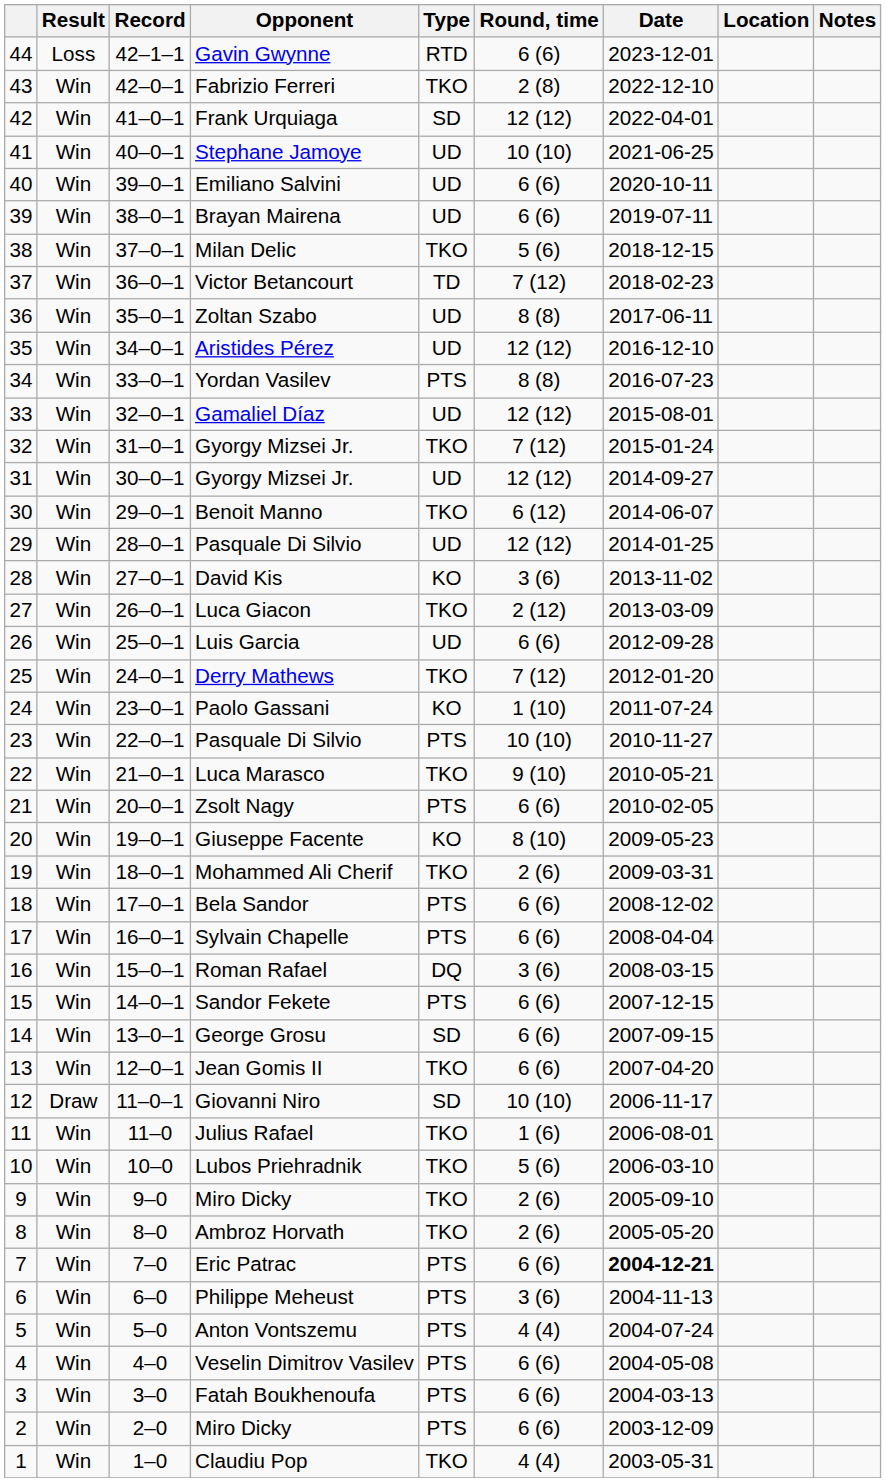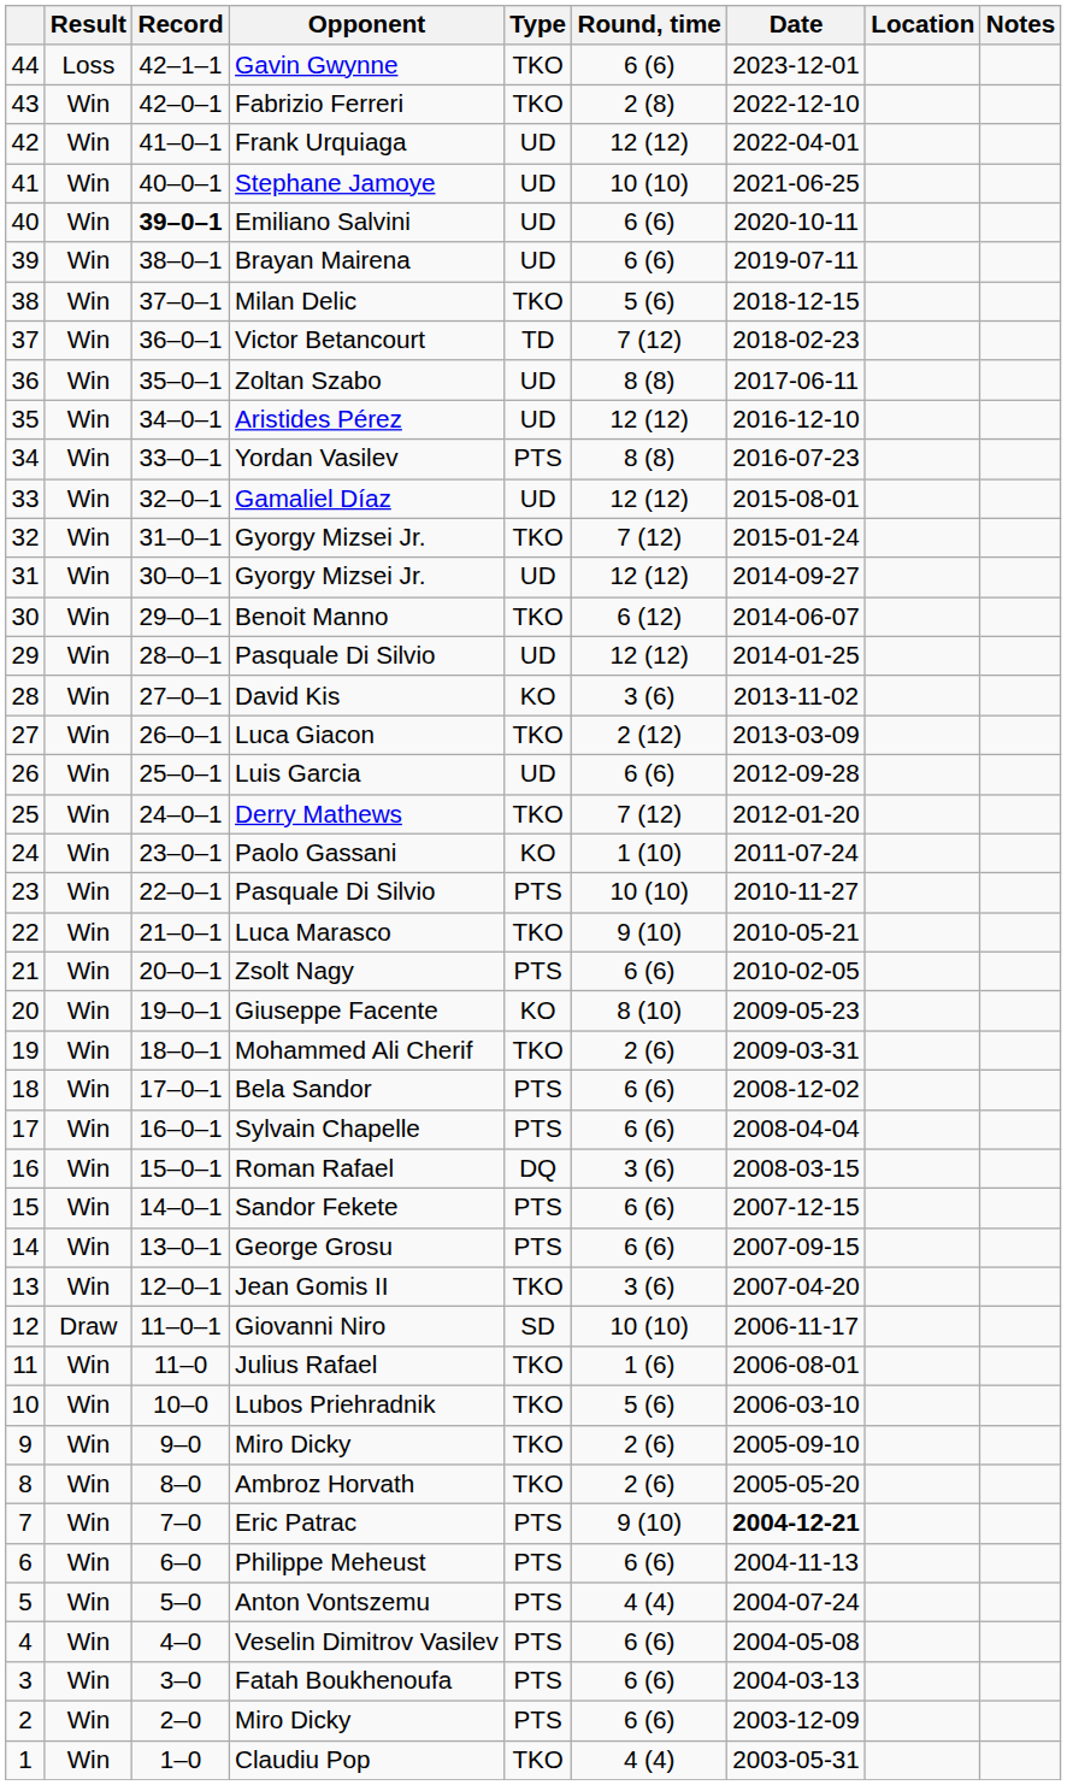 <table class=wikitable style=text-align:center>
 <tr>
 <th></th>
 <th>Result</th>
 <th>Record</th>
 <th>Opponent</th>
 <th>Type</th>
 <th>Round, time</th>
 <th>Date</th>
 <th>Location</th>
 <th>Notes</th>
 </tr>
 <tr>
 <td>44</td>
 <td>Loss</td>
 <td>42–1–1</td>
 <td align=left><a href='#'>Gavin Gwynne</a></td>
-<td>RTD</td>
+<td>TKO</td>
 <td>6 (6)</td>
 <td>2023-12-01</td>
 <td align=left></td>
 <td align=left></td>
 </tr>
 <tr>
 <td>43</td>
 <td>Win</td>
 <td>42–0–1</td>
 <td align=left>Fabrizio Ferreri</td>
 <td>TKO</td>
 <td>2 (8)</td>
 <td>2022-12-10</td>
 <td align=left></td>
 <td align=left></td>
 </tr>
 <tr>
 <td>42</td>
 <td>Win</td>
 <td>41–0–1</td>
 <td align=left>Frank Urquiaga</td>
-<td>SD</td>
+<td>UD</td>
 <td>12 (12)</td>
 <td>2022-04-01</td>
 <td align=left></td>
 <td align=left></td>
 </tr>
 <tr>
 <td>41</td>
 <td>Win</td>
 <td>40–0–1</td>
 <td align=left><a href='#'>Stephane Jamoye</a></td>
 <td>UD</td>
 <td>10 (10)</td>
 <td>2021-06-25</td>
 <td align=left></td>
 <td align=left></td>
 </tr>
 <tr>
 <td>40</td>
 <td>Win</td>
-<td>39–0–1</td>
+<td><strong>39–0–1</strong></td>
 <td align=left>Emiliano Salvini</td>
 <td>UD</td>
 <td>6 (6)</td>
 <td>2020-10-11</td>
 <td align=left></td>
 <td align=left></td>
 </tr>
 <tr>
 <td>39</td>
 <td>Win</td>
 <td>38–0–1</td>
 <td align=left>Brayan Mairena</td>
 <td>UD</td>
 <td>6 (6)</td>
 <td>2019-07-11</td>
 <td align=left></td>
 <td align=left></td>
 </tr>
 <tr>
 <td>38</td>
 <td>Win</td>
 <td>37–0–1</td>
 <td align=left>Milan Delic</td>
 <td>TKO</td>
 <td>5 (6)</td>
 <td>2018-12-15</td>
 <td align=left></td>
 <td align=left></td>
 </tr>
 <tr>
 <td>37</td>
 <td>Win</td>
 <td>36–0–1</td>
 <td align=left>Victor Betancourt</td>
 <td>TD</td>
 <td>7 (12)</td>
 <td>2018-02-23</td>
 <td align=left></td>
 <td align=left></td>
 </tr>
 <tr>
 <td>36</td>
 <td>Win</td>
 <td>35–0–1</td>
 <td align=left>Zoltan Szabo</td>
 <td>UD</td>
 <td>8 (8)</td>
 <td>2017-06-11</td>
 <td align=left></td>
 <td align=left></td>
 </tr>
 <tr>
 <td>35</td>
 <td>Win</td>
 <td>34–0–1</td>
 <td align=left><a href='#'>Aristides Pérez</a></td>
 <td>UD</td>
 <td>12 (12)</td>
 <td>2016-12-10</td>
 <td align=left></td>
 <td align=left></td>
 </tr>
 <tr>
 <td>34</td>
 <td>Win</td>
 <td>33–0–1</td>
 <td align=left>Yordan Vasilev</td>
 <td>PTS</td>
 <td>8 (8)</td>
 <td>2016-07-23</td>
 <td align=left></td>
 <td align=left></td>
 </tr>
 <tr>
 <td>33</td>
 <td>Win</td>
 <td>32–0–1</td>
 <td align=left><a href='#'>Gamaliel Díaz</a></td>
 <td>UD</td>
 <td>12 (12)</td>
 <td>2015-08-01</td>
 <td align=left></td>
 <td align=left></td>
 </tr>
 <tr>
 <td>32</td>
 <td>Win</td>
 <td>31–0–1</td>
 <td align=left>Gyorgy Mizsei Jr.</td>
 <td>TKO</td>
 <td>7 (12)</td>
 <td>2015-01-24</td>
 <td align=left></td>
 <td align=left></td>
 </tr>
 <tr>
 <td>31</td>
 <td>Win</td>
 <td>30–0–1</td>
 <td align=left>Gyorgy Mizsei Jr.</td>
 <td>UD</td>
 <td>12 (12)</td>
 <td>2014-09-27</td>
 <td align=left></td>
 <td align=left></td>
 </tr>
 <tr>
 <td>30</td>
 <td>Win</td>
 <td>29–0–1</td>
 <td align=left>Benoit Manno</td>
 <td>TKO</td>
 <td>6 (12)</td>
 <td>2014-06-07</td>
 <td align=left></td>
 <td align=left></td>
 </tr>
 <tr>
 <td>29</td>
 <td>Win</td>
 <td>28–0–1</td>
 <td align=left>Pasquale Di Silvio</td>
 <td>UD</td>
 <td>12 (12)</td>
 <td>2014-01-25</td>
 <td align=left></td>
 <td align=left></td>
 </tr>
 <tr>
 <td>28</td>
 <td>Win</td>
 <td>27–0–1</td>
 <td align=left>David Kis</td>
 <td>KO</td>
 <td>3 (6)</td>
 <td>2013-11-02</td>
 <td align=left></td>
 <td align=left></td>
 </tr>
 <tr>
 <td>27</td>
 <td>Win</td>
 <td>26–0–1</td>
 <td align=left>Luca Giacon</td>
 <td>TKO</td>
 <td>2 (12)</td>
 <td>2013-03-09</td>
 <td align=left></td>
 <td align=left></td>
 </tr>
 <tr>
 <td>26</td>
 <td>Win</td>
 <td>25–0–1</td>
 <td align=left>Luis Garcia</td>
 <td>UD</td>
 <td>6 (6)</td>
 <td>2012-09-28</td>
 <td align=left></td>
 <td align=left></td>
 </tr>
 <tr>
 <td>25</td>
 <td>Win</td>
 <td>24–0–1</td>
 <td align=left><a href='#'>Derry Mathews</a></td>
 <td>TKO</td>
 <td>7 (12)</td>
 <td>2012-01-20</td>
 <td align=left></td>
 <td align=left></td>
 </tr>
 <tr>
 <td>24</td>
 <td>Win</td>
 <td>23–0–1</td>
 <td align=left>Paolo Gassani</td>
 <td>KO</td>
 <td>1 (10)</td>
 <td>2011-07-24</td>
 <td align=left></td>
 <td align=left></td>
 </tr>
 <tr>
 <td>23</td>
 <td>Win</td>
 <td>22–0–1</td>
 <td align=left>Pasquale Di Silvio</td>
 <td>PTS</td>
 <td>10 (10)</td>
 <td>2010-11-27</td>
 <td align=left></td>
 <td align=left></td>
 </tr>
 <tr>
 <td>22</td>
 <td>Win</td>
 <td>21–0–1</td>
 <td align=left>Luca Marasco</td>
 <td>TKO</td>
 <td>9 (10)</td>
 <td>2010-05-21</td>
 <td align=left></td>
 <td align=left></td>
 </tr>
 <tr>
 <td>21</td>
 <td>Win</td>
 <td>20–0–1</td>
 <td align=left>Zsolt Nagy</td>
 <td>PTS</td>
 <td>6 (6)</td>
 <td>2010-02-05</td>
 <td align=left></td>
 <td align=left></td>
 </tr>
 <tr>
 <td>20</td>
 <td>Win</td>
 <td>19–0–1</td>
 <td align=left>Giuseppe Facente</td>
 <td>KO</td>
 <td>8 (10)</td>
 <td>2009-05-23</td>
 <td align=left></td>
 <td align=left></td>
 </tr>
 <tr>
 <td>19</td>
 <td>Win</td>
 <td>18–0–1</td>
 <td align=left>Mohammed Ali Cherif</td>
 <td>TKO</td>
 <td>2 (6)</td>
 <td>2009-03-31</td>
 <td align=left></td>
 <td align=left></td>
 </tr>
 <tr>
 <td>18</td>
 <td>Win</td>
 <td>17–0–1</td>
 <td align=left>Bela Sandor</td>
 <td>PTS</td>
 <td>6 (6)</td>
 <td>2008-12-02</td>
 <td align=left></td>
 <td align=left></td>
 </tr>
 <tr>
 <td>17</td>
 <td>Win</td>
 <td>16–0–1</td>
 <td align=left>Sylvain Chapelle</td>
 <td>PTS</td>
 <td>6 (6)</td>
 <td>2008-04-04</td>
 <td align=left></td>
 <td align=left></td>
 </tr>
 <tr>
 <td>16</td>
 <td>Win</td>
 <td>15–0–1</td>
 <td align=left>Roman Rafael</td>
 <td>DQ</td>
 <td>3 (6)</td>
 <td>2008-03-15</td>
 <td align=left></td>
 <td align=left></td>
 </tr>
 <tr>
 <td>15</td>
 <td>Win</td>
 <td>14–0–1</td>
 <td align=left>Sandor Fekete</td>
 <td>PTS</td>
 <td>6 (6)</td>
 <td>2007-12-15</td>
 <td align=left></td>
 <td align=left></td>
 </tr>
 <tr>
 <td>14</td>
 <td>Win</td>
 <td>13–0–1</td>
 <td align=left>George Grosu</td>
-<td>SD</td>
+<td>PTS</td>
 <td>6 (6)</td>
 <td>2007-09-15</td>
 <td align=left></td>
 <td align=left></td>
 </tr>
 <tr>
 <td>13</td>
 <td>Win</td>
 <td>12–0–1</td>
 <td align=left>Jean Gomis II</td>
 <td>TKO</td>
-<td>6 (6)</td>
+<td>3 (6)</td>
 <td>2007-04-20</td>
 <td align=left></td>
 <td align=left></td>
 </tr>
 <tr>
 <td>12</td>
 <td>Draw</td>
 <td>11–0–1</td>
 <td align=left>Giovanni Niro</td>
 <td>SD</td>
 <td>10 (10)</td>
 <td>2006-11-17</td>
 <td align=left></td>
 <td align=left></td>
 </tr>
 <tr>
 <td>11</td>
 <td>Win</td>
 <td>11–0</td>
 <td align=left>Julius Rafael</td>
 <td>TKO</td>
 <td>1 (6)</td>
 <td>2006-08-01</td>
 <td align=left></td>
 <td align=left></td>
 </tr>
 <tr>
 <td>10</td>
 <td>Win</td>
 <td>10–0</td>
 <td align=left>Lubos Priehradnik</td>
 <td>TKO</td>
 <td>5 (6)</td>
 <td>2006-03-10</td>
 <td align=left></td>
 <td align=left></td>
 </tr>
 <tr>
 <td>9</td>
 <td>Win</td>
 <td>9–0</td>
 <td align=left>Miro Dicky</td>
 <td>TKO</td>
 <td>2 (6)</td>
 <td>2005-09-10</td>
 <td align=left></td>
 <td align=left></td>
 </tr>
 <tr>
 <td>8</td>
 <td>Win</td>
 <td>8–0</td>
 <td align=left>Ambroz Horvath</td>
 <td>TKO</td>
 <td>2 (6)</td>
 <td>2005-05-20</td>
 <td align=left></td>
 <td align=left></td>
 </tr>
 <tr>
 <td>7</td>
 <td>Win</td>
 <td>7–0</td>
 <td align=left>Eric Patrac</td>
 <td>PTS</td>
-<td>6 (6)</td>
+<td>9 (10)</td>
 <td><strong>2004-12-21</strong></td>
 <td align=left></td>
 <td align=left></td>
 </tr>
 <tr>
 <td>6</td>
 <td>Win</td>
 <td>6–0</td>
 <td align=left>Philippe Meheust</td>
 <td>PTS</td>
-<td>3 (6)</td>
+<td>6 (6)</td>
 <td>2004-11-13</td>
 <td align=left></td>
 <td align=left></td>
 </tr>
 <tr>
 <td>5</td>
 <td>Win</td>
 <td>5–0</td>
 <td align=left>Anton Vontszemu</td>
 <td>PTS</td>
 <td>4 (4)</td>
 <td>2004-07-24</td>
 <td align=left></td>
 <td align=left></td>
 </tr>
 <tr>
 <td>4</td>
 <td>Win</td>
 <td>4–0</td>
 <td align=left>Veselin Dimitrov Vasilev</td>
 <td>PTS</td>
 <td>6 (6)</td>
 <td>2004-05-08</td>
 <td align=left></td>
 <td align=left></td>
 </tr>
 <tr>
 <td>3</td>
 <td>Win</td>
 <td>3–0</td>
 <td align=left>Fatah Boukhenoufa</td>
 <td>PTS</td>
 <td>6 (6)</td>
 <td>2004-03-13</td>
 <td align=left></td>
 <td align=left></td>
 </tr>
 <tr>
 <td>2</td>
 <td>Win</td>
 <td>2–0</td>
 <td align=left>Miro Dicky</td>
 <td>PTS</td>
 <td>6 (6)</td>
 <td>2003-12-09</td>
 <td align=left></td>
 <td align=left></td>
 </tr>
 <tr>
 <td>1</td>
 <td>Win</td>
 <td>1–0</td>
 <td align=left>Claudiu Pop</td>
 <td>TKO</td>
 <td>4 (4)</td>
 <td>2003-05-31</td>
 <td align=left></td>
 <td align=left></td>
 </tr>
 </table>
